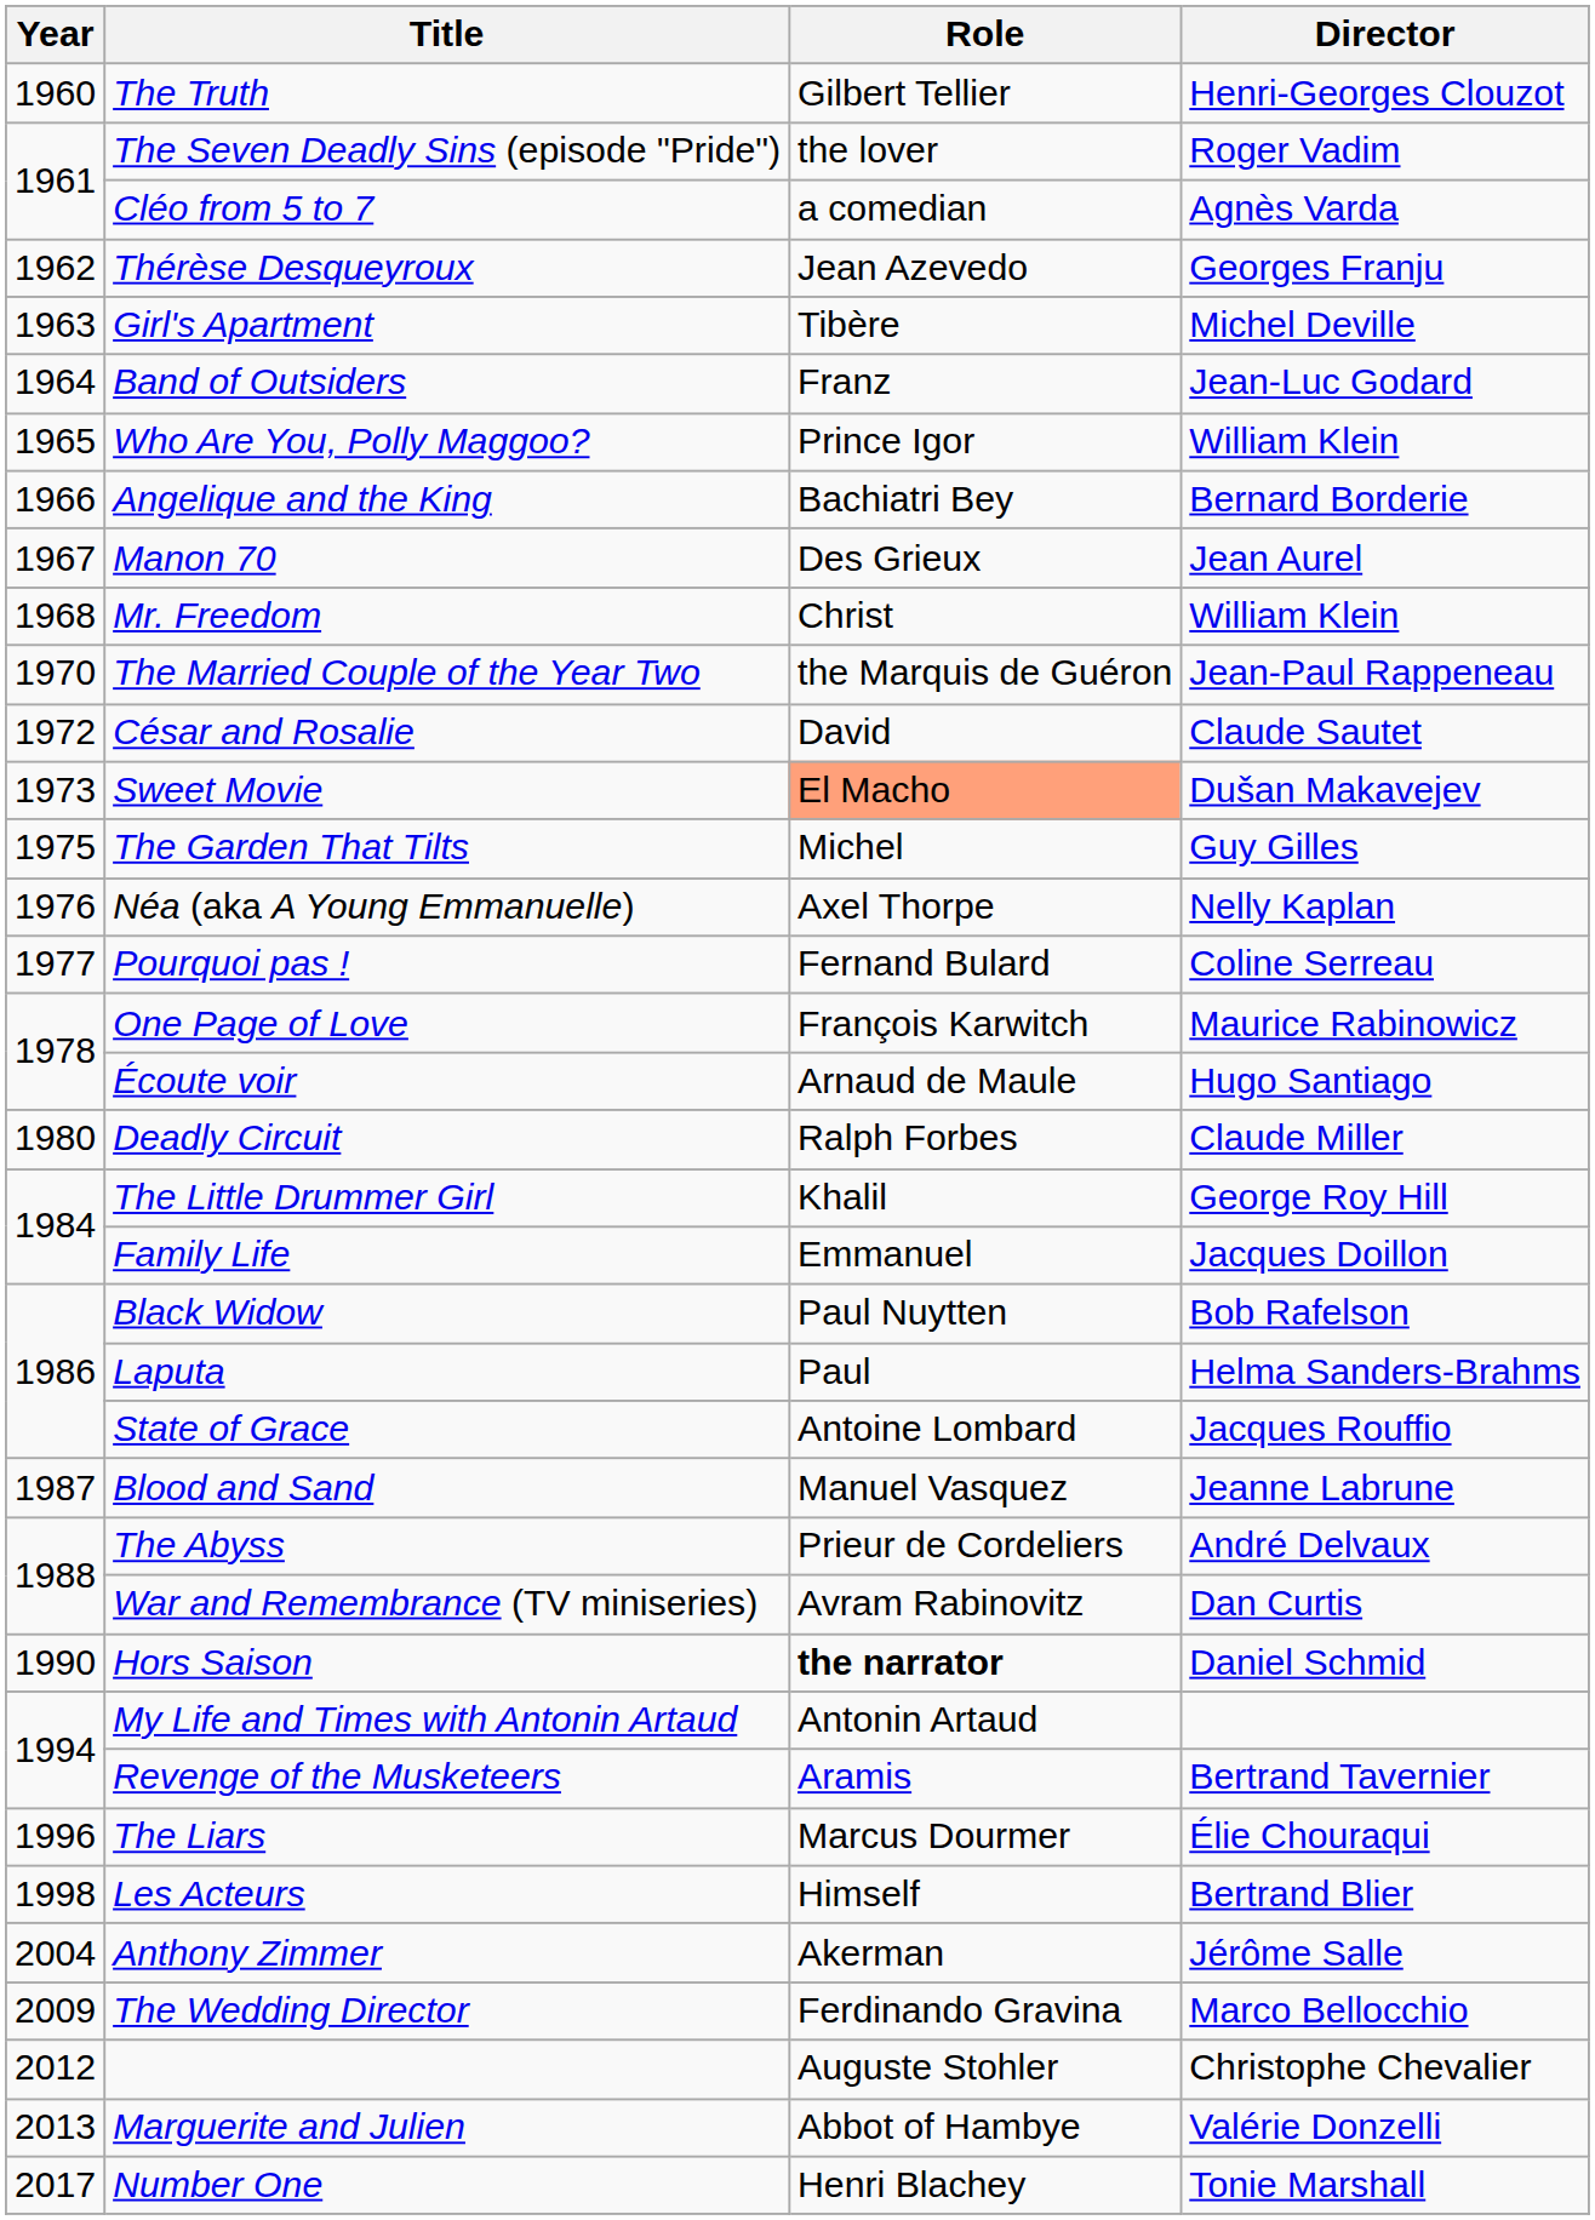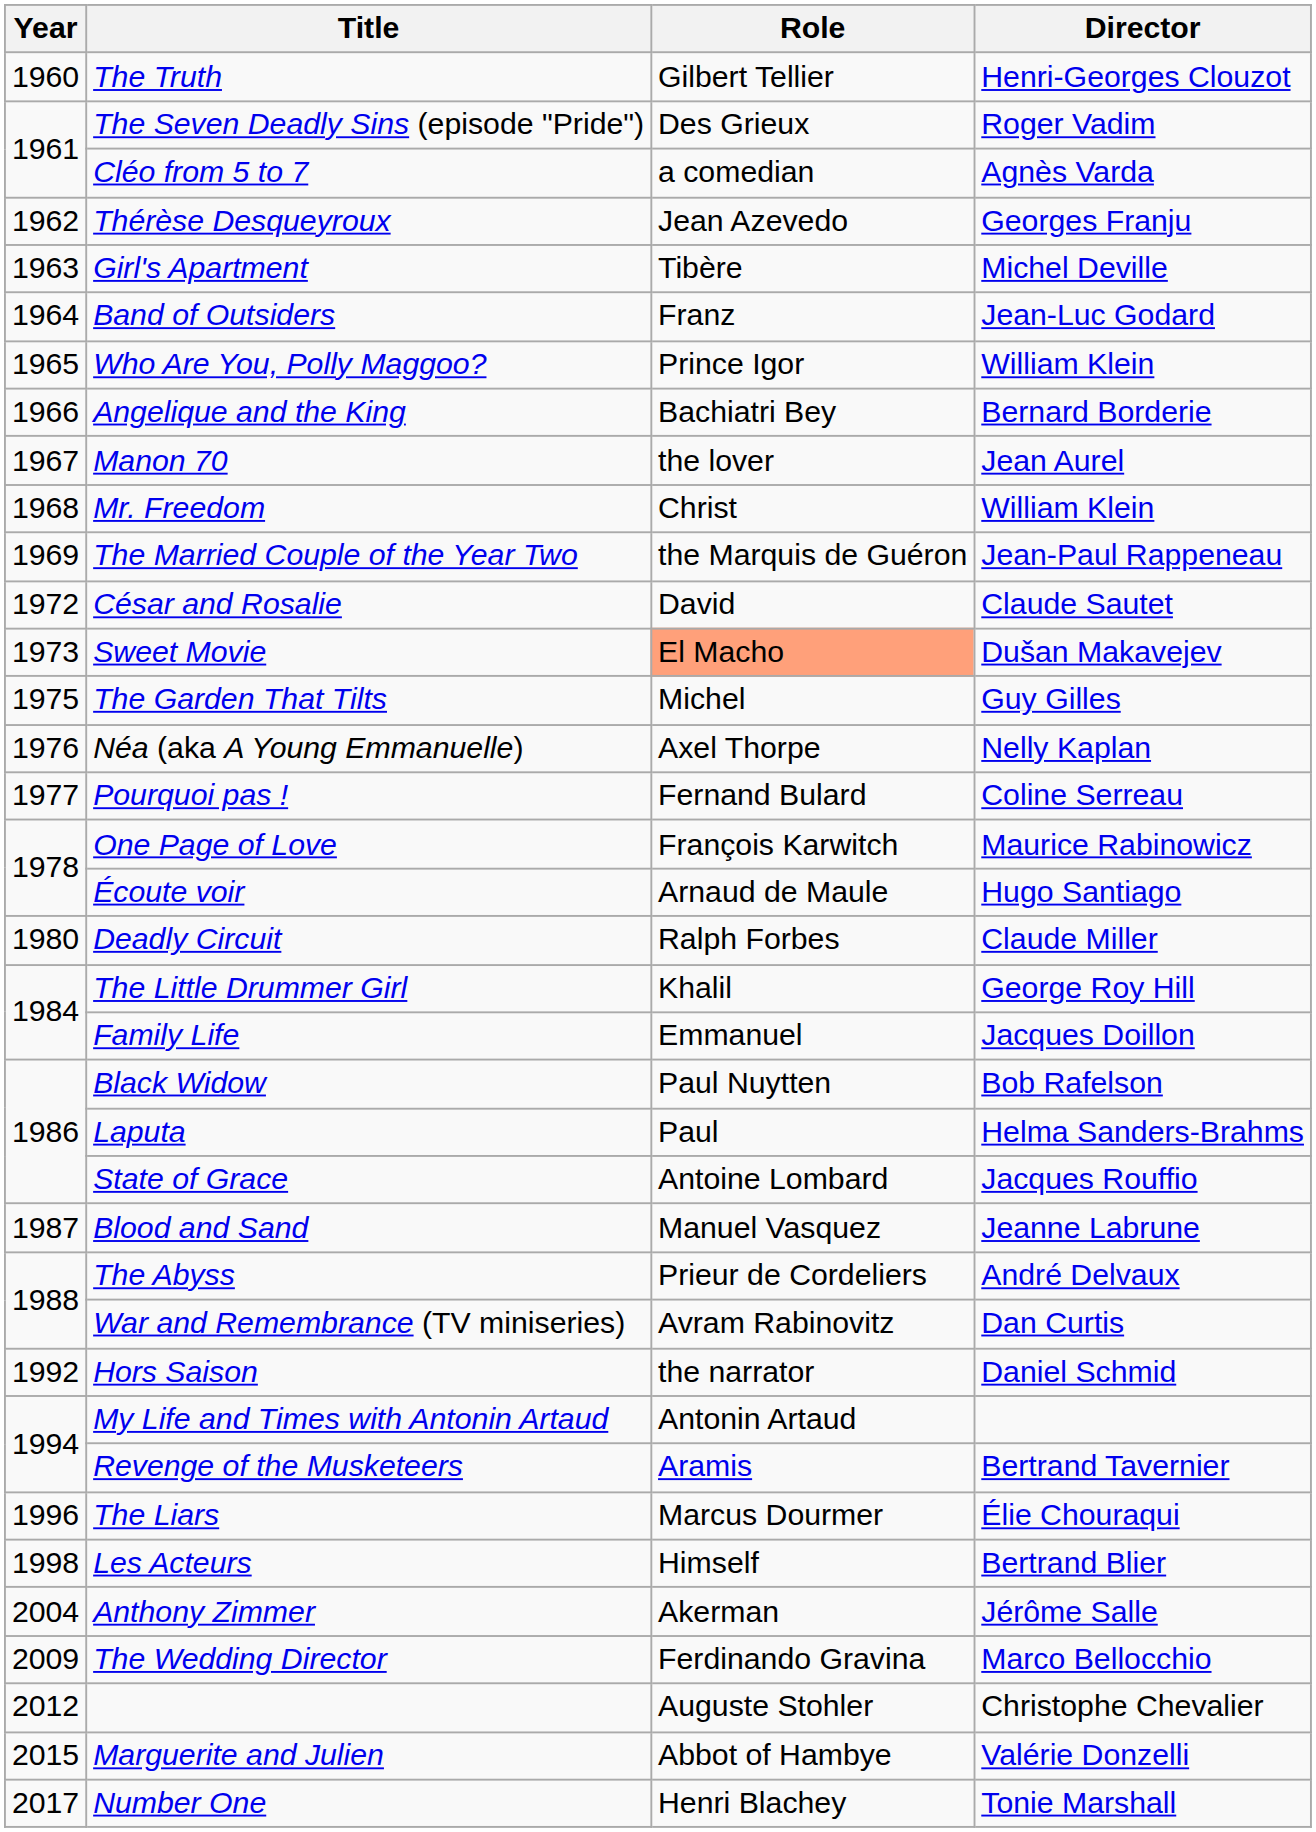 <table class="wikitable sortable">
 <tr>
 <th>Year</th>
 <th>Title</th>
 <th>Role</th>
 <th class="sortable">Director</th>
 </tr>
 <tr>
 <td>1960</td>
 <td><em><a href='#'>The Truth</a></em></td>
 <td>Gilbert Tellier</td>
 <td><a href='#'>Henri-Georges Clouzot</a></td>
 </tr>
 <tr>
 <td rowspan=2>1961</td>
 <td><em><a href='#'>The Seven Deadly Sins</a></em> (episode "Pride")</td>
-<td>the lover</td>
+<td>Des Grieux</td>
 <td><a href='#'>Roger Vadim</a></td>
 </tr>
 <tr>
 <td><em><a href='#'>Cléo from 5 to 7</a></em></td>
 <td>a comedian</td>
 <td><a href='#'>Agnès Varda</a></td>
 </tr>
 <tr>
 <td>1962</td>
 <td><em><a href='#'>Thérèse Desqueyroux</a></em></td>
 <td>Jean Azevedo</td>
 <td><a href='#'>Georges Franju</a></td>
 </tr>
 <tr>
 <td>1963</td>
 <td><em><a href='#'>Girl's Apartment</a></em></td>
 <td>Tibère</td>
 <td><a href='#'>Michel Deville</a></td>
 </tr>
 <tr>
 <td>1964</td>
 <td><em><a href='#'>Band of Outsiders</a></em></td>
 <td>Franz</td>
 <td><a href='#'>Jean-Luc Godard</a></td>
 </tr>
 <tr>
 <td>1965</td>
 <td><em><a href='#'>Who Are You, Polly Maggoo?</a></em></td>
 <td>Prince Igor</td>
 <td><a href='#'>William Klein</a></td>
 </tr>
 <tr>
 <td>1966</td>
 <td><em><a href='#'>Angelique and the King</a></em></td>
 <td>Bachiatri Bey</td>
 <td><a href='#'>Bernard Borderie</a></td>
 </tr>
 <tr>
 <td>1967</td>
 <td><em><a href='#'>Manon 70</a></em></td>
-<td>Des Grieux</td>
+<td>the lover</td>
 <td><a href='#'>Jean Aurel</a></td>
 </tr>
 <tr>
 <td>1968</td>
 <td><em><a href='#'>Mr. Freedom</a></em></td>
 <td>Christ</td>
 <td><a href='#'>William Klein</a></td>
 </tr>
 <tr>
-<td>1970</td>
+<td>1969</td>
 <td><em><a href='#'>The Married Couple of the Year Two</a></em></td>
 <td>the Marquis de Guéron</td>
 <td><a href='#'>Jean-Paul Rappeneau</a></td>
 </tr>
 <tr>
 <td>1972</td>
 <td><em><a href='#'>César and Rosalie</a></em></td>
 <td>David</td>
 <td><a href='#'>Claude Sautet</a></td>
 </tr>
 <tr>
 <td>1973</td>
 <td><em><a href='#'>Sweet Movie</a></em></td>
 <td style="background: lightsalmon;">El Macho</td>
 <td><a href='#'>Dušan Makavejev</a></td>
 </tr>
 <tr>
 <td>1975</td>
 <td><em><a href='#'>The Garden That Tilts</a></em></td>
 <td>Michel</td>
 <td><a href='#'>Guy Gilles</a></td>
 </tr>
 <tr>
 <td>1976</td>
 <td><em>Néa</em> (aka <em>A Young Emmanuelle</em>)</td>
 <td>Axel Thorpe</td>
 <td><a href='#'>Nelly Kaplan</a></td>
 </tr>
 <tr>
 <td>1977</td>
 <td><em><a href='#'>Pourquoi pas !</a></em></td>
 <td>Fernand Bulard</td>
 <td><a href='#'>Coline Serreau</a></td>
 </tr>
 <tr>
 <td rowspan=2>1978</td>
 <td><em><a href='#'>One Page of Love</a></em></td>
 <td>François Karwitch</td>
 <td><a href='#'>Maurice Rabinowicz</a></td>
 </tr>
 <tr>
 <td><em><a href='#'>Écoute voir</a></em></td>
 <td>Arnaud de Maule</td>
 <td><a href='#'>Hugo Santiago</a></td>
 </tr>
 <tr>
 <td>1980</td>
 <td><em><a href='#'>Deadly Circuit</a></em></td>
 <td>Ralph Forbes</td>
 <td><a href='#'>Claude Miller</a></td>
 </tr>
 <tr>
 <td rowspan=2>1984</td>
 <td><em><a href='#'>The Little Drummer Girl</a></em></td>
 <td>Khalil</td>
 <td><a href='#'>George Roy Hill</a></td>
 </tr>
 <tr>
 <td><em><a href='#'>Family Life</a></em></td>
 <td>Emmanuel</td>
 <td><a href='#'>Jacques Doillon</a></td>
 </tr>
 <tr>
 <td rowspan=3>1986</td>
 <td><em><a href='#'>Black Widow</a></em></td>
 <td>Paul Nuytten</td>
 <td><a href='#'>Bob Rafelson</a></td>
 </tr>
 <tr>
 <td><em><a href='#'>Laputa</a></em></td>
 <td>Paul</td>
 <td><a href='#'>Helma Sanders-Brahms</a></td>
 </tr>
 <tr>
 <td><em><a href='#'>State of Grace</a></em></td>
 <td>Antoine Lombard</td>
 <td><a href='#'>Jacques Rouffio</a></td>
 </tr>
 <tr>
 <td>1987</td>
 <td><em><a href='#'>Blood and Sand</a></em></td>
 <td>Manuel Vasquez</td>
 <td><a href='#'>Jeanne Labrune</a></td>
 </tr>
 <tr>
 <td rowspan=2>1988</td>
 <td><em><a href='#'>The Abyss</a></em></td>
 <td>Prieur de Cordeliers</td>
 <td><a href='#'>André Delvaux</a></td>
 </tr>
 <tr>
 <td><em><a href='#'>War and Remembrance</a></em> (TV miniseries)</td>
 <td>Avram Rabinovitz</td>
 <td><a href='#'>Dan Curtis</a></td>
 </tr>
 <tr>
-<td>1990</td>
+<td>1992</td>
 <td><em><a href='#'>Hors Saison</a></em></td>
-<td><strong>the narrator</strong></td>
+<td>the narrator</td>
 <td><a href='#'>Daniel Schmid</a></td>
 </tr>
 <tr>
 <td rowspan=2>1994</td>
 <td><em><a href='#'>My Life and Times with Antonin Artaud</a></em></td>
 <td>Antonin Artaud</td>
 <td></td>
 </tr>
 <tr>
 <td><em><a href='#'>Revenge of the Musketeers</a></em></td>
 <td><a href='#'>Aramis</a></td>
 <td><a href='#'>Bertrand Tavernier</a></td>
 </tr>
 <tr>
 <td>1996</td>
 <td><em><a href='#'>The Liars</a></em></td>
 <td>Marcus Dourmer</td>
 <td><a href='#'>Élie Chouraqui</a></td>
 </tr>
 <tr>
 <td>1998</td>
 <td><em><a href='#'>Les Acteurs</a></em></td>
 <td>Himself</td>
 <td><a href='#'>Bertrand Blier</a></td>
 </tr>
 <tr>
 <td>2004</td>
 <td><em><a href='#'>Anthony Zimmer</a></em></td>
 <td>Akerman</td>
 <td><a href='#'>Jérôme Salle</a></td>
 </tr>
 <tr>
 <td>2009</td>
 <td><em><a href='#'>The Wedding Director</a></em></td>
 <td>Ferdinando Gravina</td>
 <td><a href='#'>Marco Bellocchio</a></td>
 </tr>
 <tr>
 <td>2012</td>
 <td><em></em></td>
 <td>Auguste Stohler</td>
 <td>Christophe Chevalier</td>
 </tr>
 <tr>
-<td>2013</td>
+<td>2015</td>
 <td><em><a href='#'>Marguerite and Julien</a></em></td>
 <td>Abbot of Hambye</td>
 <td><a href='#'>Valérie Donzelli</a></td>
 </tr>
 <tr>
 <td>2017</td>
 <td><em><a href='#'>Number One</a></em></td>
 <td>Henri Blachey</td>
 <td><a href='#'>Tonie Marshall</a></td>
 </tr>
 </table>
